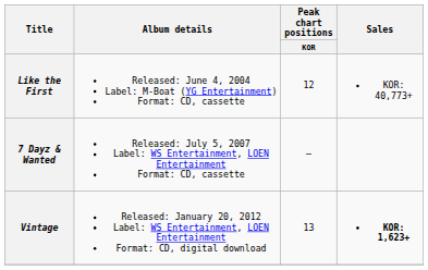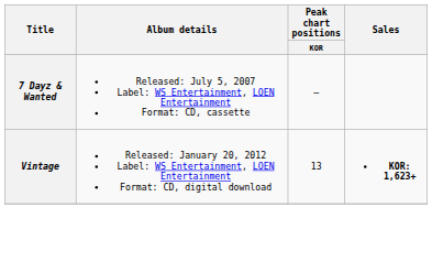 <table class="wikitable plainrowheaders" style="text-align:center;">
 <tr>
 <th scope="col" rowspan="2">Title</th>
 <th scope="col" rowspan="2">Album details</th>
 <th scope="col" colspan="1">Peak chart<br>positions</th>
 <th scope="col" rowspan="2">Sales</th>
 </tr>
 <tr>
 <th><small>KOR</small><br></th>
-</tr>
-<tr>
-<th scope="row"><em>Like the First</em></th>
-<td><br><ul><li>Released: June 4, 2004</li><li>Label: M-Boat (<a href='#'>YG Entertainment</a>)</li><li>Format: CD, cassette</li></ul></td>
-<td>12</td>
-<td><br><ul><li>KOR: 40,773+</li></ul></td>
 </tr>
 <tr>
 <th scope="row"><em>7 Dayz & Wanted</em></th>
 <td><br><ul><li>Released: July 5, 2007</li><li>Label: <a href='#'>WS Entertainment</a>, <a href='#'>LOEN Entertainment</a></li><li>Format: CD, cassette</li></ul></td>
 <td>—</td>
 <td></td>
 </tr>
 <tr>
 <th scope="row"><em>Vintage</em></th>
 <td><br><ul><li>Released: January 20, 2012</li><li>Label: <a href='#'>WS Entertainment</a>, <a href='#'>LOEN Entertainment</a></li><li>Format: CD, digital download</li></ul></td>
 <td>13</td>
 <td><strong><br><ul><li>KOR: 1,623+</li></ul></strong></td>
 </tr>
 <tr>
 </tr>
 </table>
